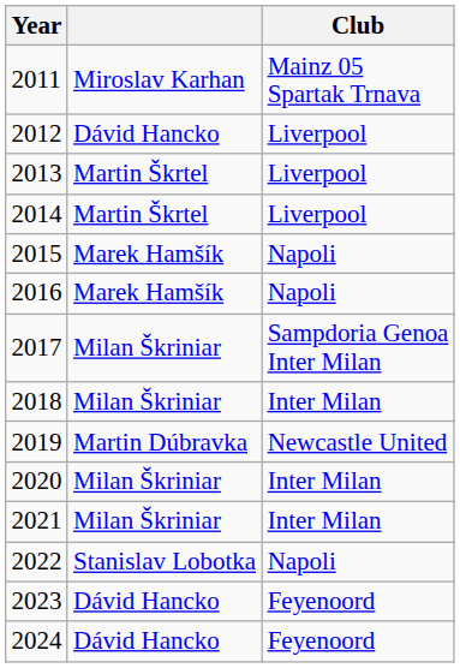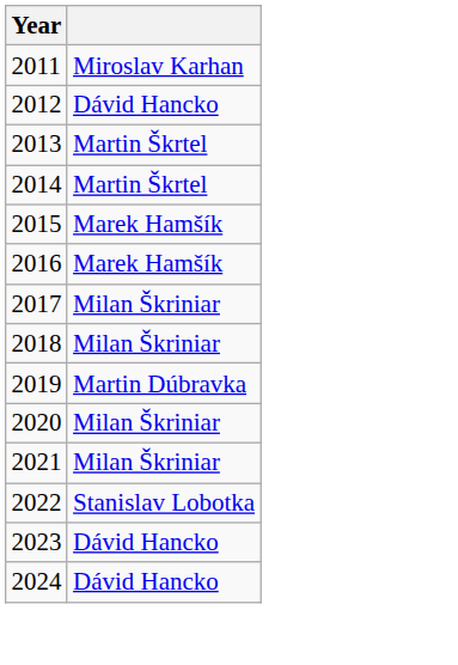 <table class=wikitable>
 <tr>
 <th>Year</th>
 <th></th>
-<th>Club</th>
 </tr>
 <tr>
 <td>2011</td>
 <td><a href='#'>Miroslav Karhan</a></td>
-<td> <a href='#'>Mainz 05</a><br> <a href='#'>Spartak Trnava</a></td>
 </tr>
 <tr>
 <td>2012</td>
 <td><a href='#'>Dávid Hancko</a></td>
-<td> <a href='#'>Liverpool</a></td>
 </tr>
 <tr>
 <td>2013</td>
 <td><a href='#'>Martin Škrtel</a></td>
-<td> <a href='#'>Liverpool</a></td>
 </tr>
 <tr>
 <td>2014</td>
 <td><a href='#'>Martin Škrtel</a></td>
-<td> <a href='#'>Liverpool</a></td>
 </tr>
 <tr>
 <td>2015</td>
 <td><a href='#'>Marek Hamšík</a></td>
-<td> <a href='#'>Napoli</a></td>
 </tr>
 <tr>
 <td>2016</td>
 <td><a href='#'>Marek Hamšík</a></td>
-<td> <a href='#'>Napoli</a></td>
 </tr>
 <tr>
 <td>2017</td>
 <td><a href='#'>Milan Škriniar</a></td>
-<td> <a href='#'>Sampdoria Genoa</a><br> <a href='#'>Inter Milan</a></td>
 </tr>
 <tr>
 <td>2018</td>
 <td><a href='#'>Milan Škriniar</a></td>
-<td> <a href='#'>Inter Milan</a></td>
 </tr>
 <tr>
 <td>2019</td>
 <td><a href='#'>Martin Dúbravka</a></td>
-<td> <a href='#'>Newcastle United</a></td>
 </tr>
 <tr>
 <td>2020</td>
 <td><a href='#'>Milan Škriniar</a></td>
-<td> <a href='#'>Inter Milan</a></td>
 </tr>
 <tr>
 <td>2021</td>
 <td><a href='#'>Milan Škriniar</a></td>
-<td> <a href='#'>Inter Milan</a></td>
 </tr>
 <tr>
 <td>2022</td>
 <td><a href='#'>Stanislav Lobotka</a></td>
-<td> <a href='#'>Napoli</a></td>
 </tr>
 <tr>
 <td>2023</td>
 <td><a href='#'>Dávid Hancko</a></td>
-<td> <a href='#'>Feyenoord</a></td>
 </tr>
 <tr>
 <td>2024</td>
 <td><a href='#'>Dávid Hancko</a></td>
-<td> <a href='#'>Feyenoord</a></td>
 </tr>
 </table>
